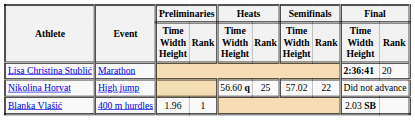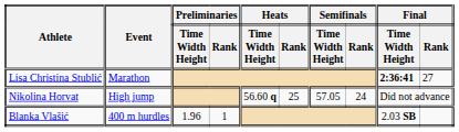 <table class=wikitable style="font-size:90%; border: double;">
 <tr>
 <th rowspan="2" style="border-right:double">Athlete</th>
 <th rowspan="2" style="border-right:double">Event</th>
 <th colspan="2" style="border-right:double; border-bottom:double;">Preliminaries</th>
 <th colspan="2" style="border-right:double; border-bottom:double;">Heats</th>
 <th colspan="2" style="border-right:double; border-bottom:double;">Semifinals</th>
 <th colspan="2" style="border-right:double; border-bottom:double;">Final</th>
 </tr>
 <tr>
 <th>Time<br>Width<br>Height</th>
 <th style="border-right:double">Rank</th>
 <th>Time<br>Width<br>Height</th>
 <th style="border-right:double">Rank</th>
 <th>Time<br>Width<br>Height</th>
 <th style="border-right:double">Rank</th>
 <th>Time<br>Width<br>Height</th>
 <th style="border-right:double">Rank</th>
 </tr>
 <tr style="border-top: double;">
 <td style="border-right:double"><a href='#'>Lisa Christina Stublić</a></td>
 <td style="border-right:double"><a href='#'>Marathon</a></td>
 <td style="border-right:double" colspan= 6 bgcolor="wheat"></td>
 <td><strong>2:36:41</strong></td>
-<td>20</td>
+<td>27</td>
 </tr>
 <tr style="border-top: double;">
 <td style="border-right:double"><a href='#'>Nikolina Horvat</a></td>
 <td style="border-right:double"><a href='#'>High jump</a></td>
 <td style="border-right:double" colspan= 2 bgcolor="wheat"></td>
 <td align=center>56.60 <strong>q</strong></td>
 <td align=center style="border-right:double">25</td>
-<td align=center>57.02</td>
-<td align=center style="border-right:double">22</td>
+<td align=center>57.05</td>
+<td align=center style="border-right:double">24</td>
 <td colspan="2" align=center>Did not advance</td>
 </tr>
 <tr style="border-top: double;">
 <td style="border-right:double"><a href='#'>Blanka Vlašić</a></td>
 <td style="border-right:double"><a href='#'>400 m hurdles</a></td>
 <td align=center>1.96</td>
 <td align=center style="border-right:double">1</td>
 <td style="border-right:double" colspan= 4 bgcolor="wheat"></td>
 <td align=center>2.03 <strong>SB</strong></td>
 <td align=center></td>
 </tr>
 </table>
